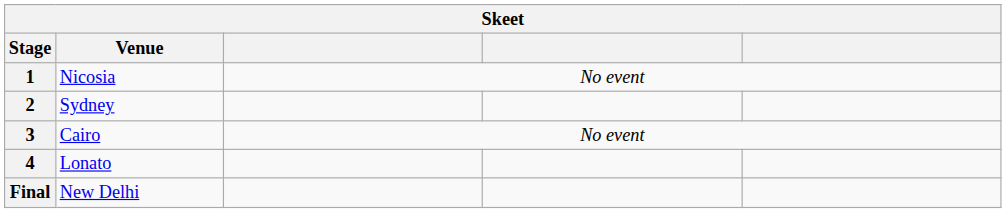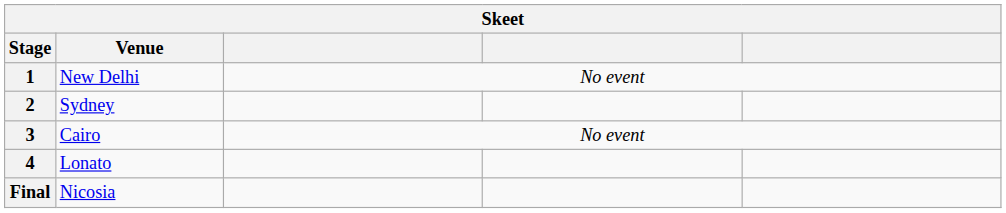 <table class="wikitable">
 <tr>
 <th colspan="5">Skeet</th>
 </tr>
 <tr>
 <th>Stage</th>
 <th width=140>Venue</th>
 <th width=220></th>
 <th width=220></th>
 <th width=220></th>
 </tr>
 <tr>
 <th>1</th>
-<td> <a href='#'>Nicosia</a></td>
+<td> <a href='#'>New Delhi</a></td>
 <td align = center colspan="3"><em>No event</em></td>
 </tr>
 <tr>
 <th>2</th>
 <td> <a href='#'>Sydney</a></td>
 <td></td>
 <td></td>
 <td></td>
 </tr>
 <tr>
 <th>3</th>
 <td> <a href='#'>Cairo</a></td>
 <td align = center colspan="3"><em>No event</em></td>
 </tr>
 <tr>
 <th>4</th>
 <td> <a href='#'>Lonato</a></td>
 <td></td>
 <td></td>
 <td></td>
 </tr>
 <tr>
 <th>Final</th>
-<td> <a href='#'>New Delhi</a></td>
+<td> <a href='#'>Nicosia</a></td>
 <td></td>
 <td></td>
 <td></td>
 </tr>
 </table>
